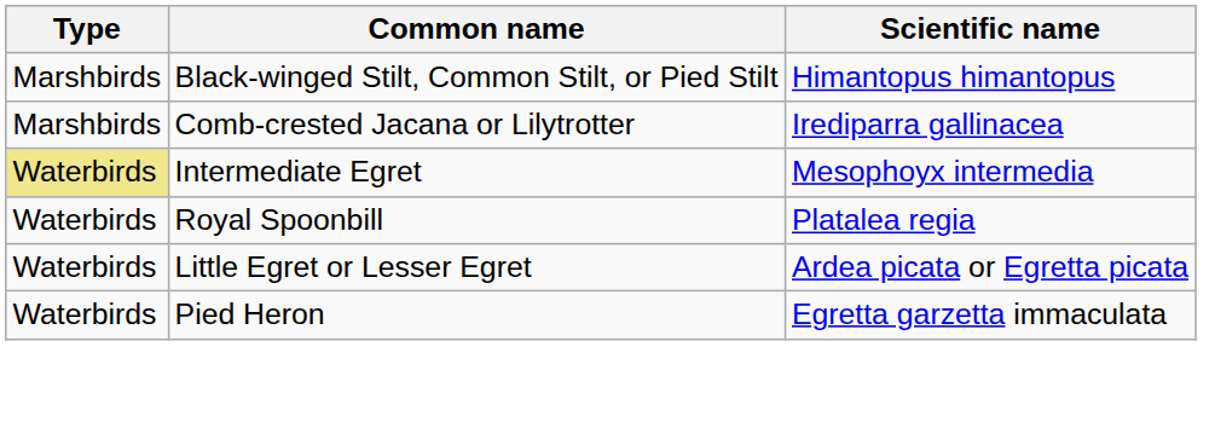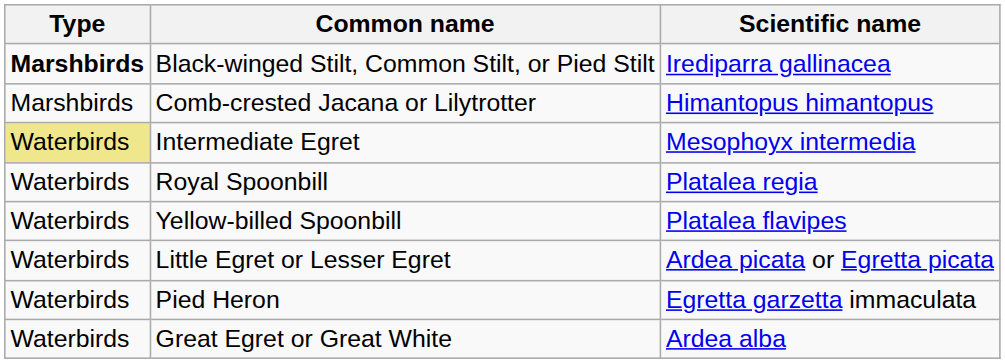 <table class="wikitable">
 <tr>
 <th>Type</th>
 <th>Common name</th>
 <th>Scientific name</th>
 </tr>
 <tr>
-<td>Marshbirds</td>
+<td><strong>Marshbirds</strong></td>
 <td>Black-winged Stilt, Common Stilt, or Pied Stilt</td>
-<td><a href='#'>Himantopus himantopus</a></td>
+<td><a href='#'>Irediparra gallinacea</a></td>
 </tr>
 <tr>
 <td>Marshbirds</td>
 <td>Comb-crested Jacana or Lilytrotter</td>
-<td><a href='#'>Irediparra gallinacea</a></td>
+<td><a href='#'>Himantopus himantopus</a></td>
 </tr>
 <tr>
 <td style="background: khaki;">Waterbirds</td>
 <td>Intermediate Egret</td>
 <td><a href='#'>Mesophoyx intermedia</a></td>
 </tr>
 <tr>
 <td>Waterbirds</td>
 <td>Royal Spoonbill</td>
 <td><a href='#'>Platalea regia</a></td>
 </tr>
 <tr>
 <td>Waterbirds</td>
+<td>Yellow-billed Spoonbill</td>
+<td><a href='#'>Platalea flavipes</a></td>
+</tr>
+<tr>
+<td>Waterbirds</td>
 <td>Little Egret or Lesser Egret</td>
 <td><a href='#'>Ardea picata</a> or <a href='#'>Egretta picata</a></td>
 </tr>
 <tr>
 <td>Waterbirds</td>
 <td>Pied Heron</td>
 <td><a href='#'>Egretta garzetta</a> immaculata</td>
 </tr>
+<tr>
+<td>Waterbirds</td>
+<td>Great Egret or Great White</td>
+<td><a href='#'>Ardea alba</a></td>
+</tr>
 </table>
